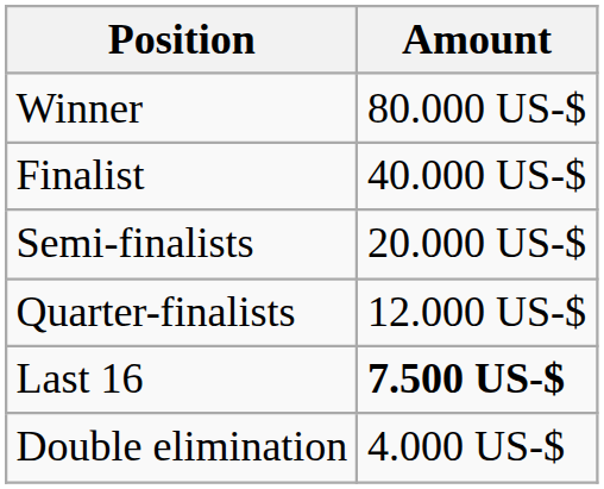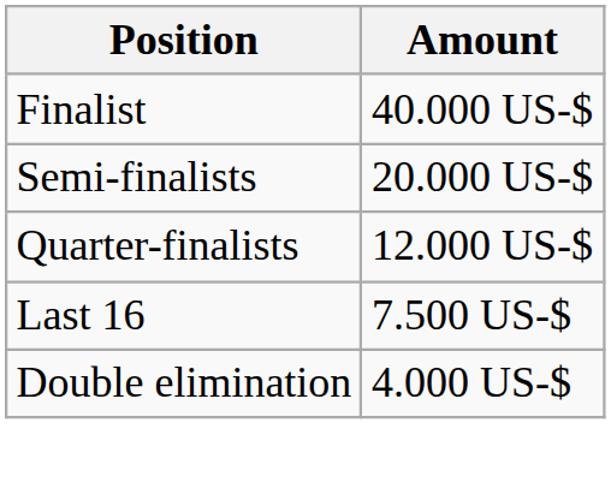 <table class="wikitable">
 <tr>
 <th>Position</th>
 <th>Amount</th>
-</tr>
-<tr>
-<td>Winner</td>
-<td>80.000 US-$</td>
 </tr>
 <tr>
 <td>Finalist</td>
 <td>40.000 US-$</td>
 </tr>
 <tr>
 <td>Semi-finalists</td>
 <td>20.000 US-$</td>
 </tr>
 <tr>
 <td>Quarter-finalists</td>
 <td>12.000 US-$</td>
 </tr>
 <tr>
 <td>Last 16</td>
-<td><strong>7.500 US-$</strong></td>
+<td>7.500 US-$</td>
 </tr>
 <tr>
 <td>Double elimination</td>
 <td>4.000 US-$</td>
 </tr>
 </table>
